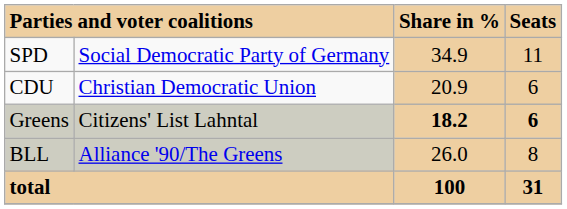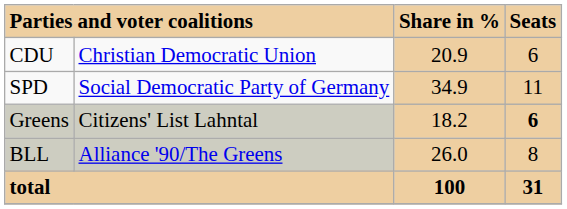 <table class="wikitable">
 <tr>
 <td colspan="2" bgcolor="#EECFA1"><strong>Parties and voter coalitions</strong></td>
 <td align="center" bgcolor="#EECFA1"><strong>Share in %</strong></td>
 <td align="center" bgcolor="#EECFA1"><strong>Seats</strong></td>
+</tr>
+<tr --->
+<td>CDU</td>
+<td><a href='#'>Christian Democratic Union</a></td>
+<td align="center" bgcolor="#EECFA1">20.9</td>
+<td align="center" bgcolor="#EECFA1">6</td>
 </tr>
 <tr --->
 <td>SPD</td>
 <td><a href='#'>Social Democratic Party of Germany</a></td>
 <td align="center" bgcolor="#EECFA1">34.9</td>
 <td align="center" bgcolor="#EECFA1">11</td>
 </tr>
 <tr --->
-<td>CDU</td>
-<td><a href='#'>Christian Democratic Union</a></td>
-<td align="center" bgcolor="#EECFA1">20.9</td>
-<td align="center" bgcolor="#EECFA1">6</td>
-</tr>
-<tr --->
 <td bgcolor="#CDCDC1">Greens</td>
 <td bgcolor="#CDCDC1">Citizens' List Lahntal</td>
-<td align="center" bgcolor="#EECFA1"><strong>18.2</strong></td>
+<td align="center" bgcolor="#EECFA1">18.2</td>
 <td align="center" bgcolor="#EECFA1"><strong>6</strong></td>
 </tr>
 <tr --->
 <td bgcolor="#CDCDC1">BLL</td>
 <td bgcolor="#CDCDC1"><a href='#'>Alliance '90/The Greens</a></td>
 <td align="center" bgcolor="#EECFA1">26.0</td>
 <td align="center" bgcolor="#EECFA1">8</td>
 </tr>
 <tr --->
 <td colspan="2" bgcolor="#EECFA1"><strong>total</strong></td>
 <td align="center" bgcolor="#EECFA1"><strong>100</strong></td>
 <td align="center" bgcolor="#EECFA1"><strong>31</strong></td>
 </tr>
 <tr --->
 </tr>
 </table>
